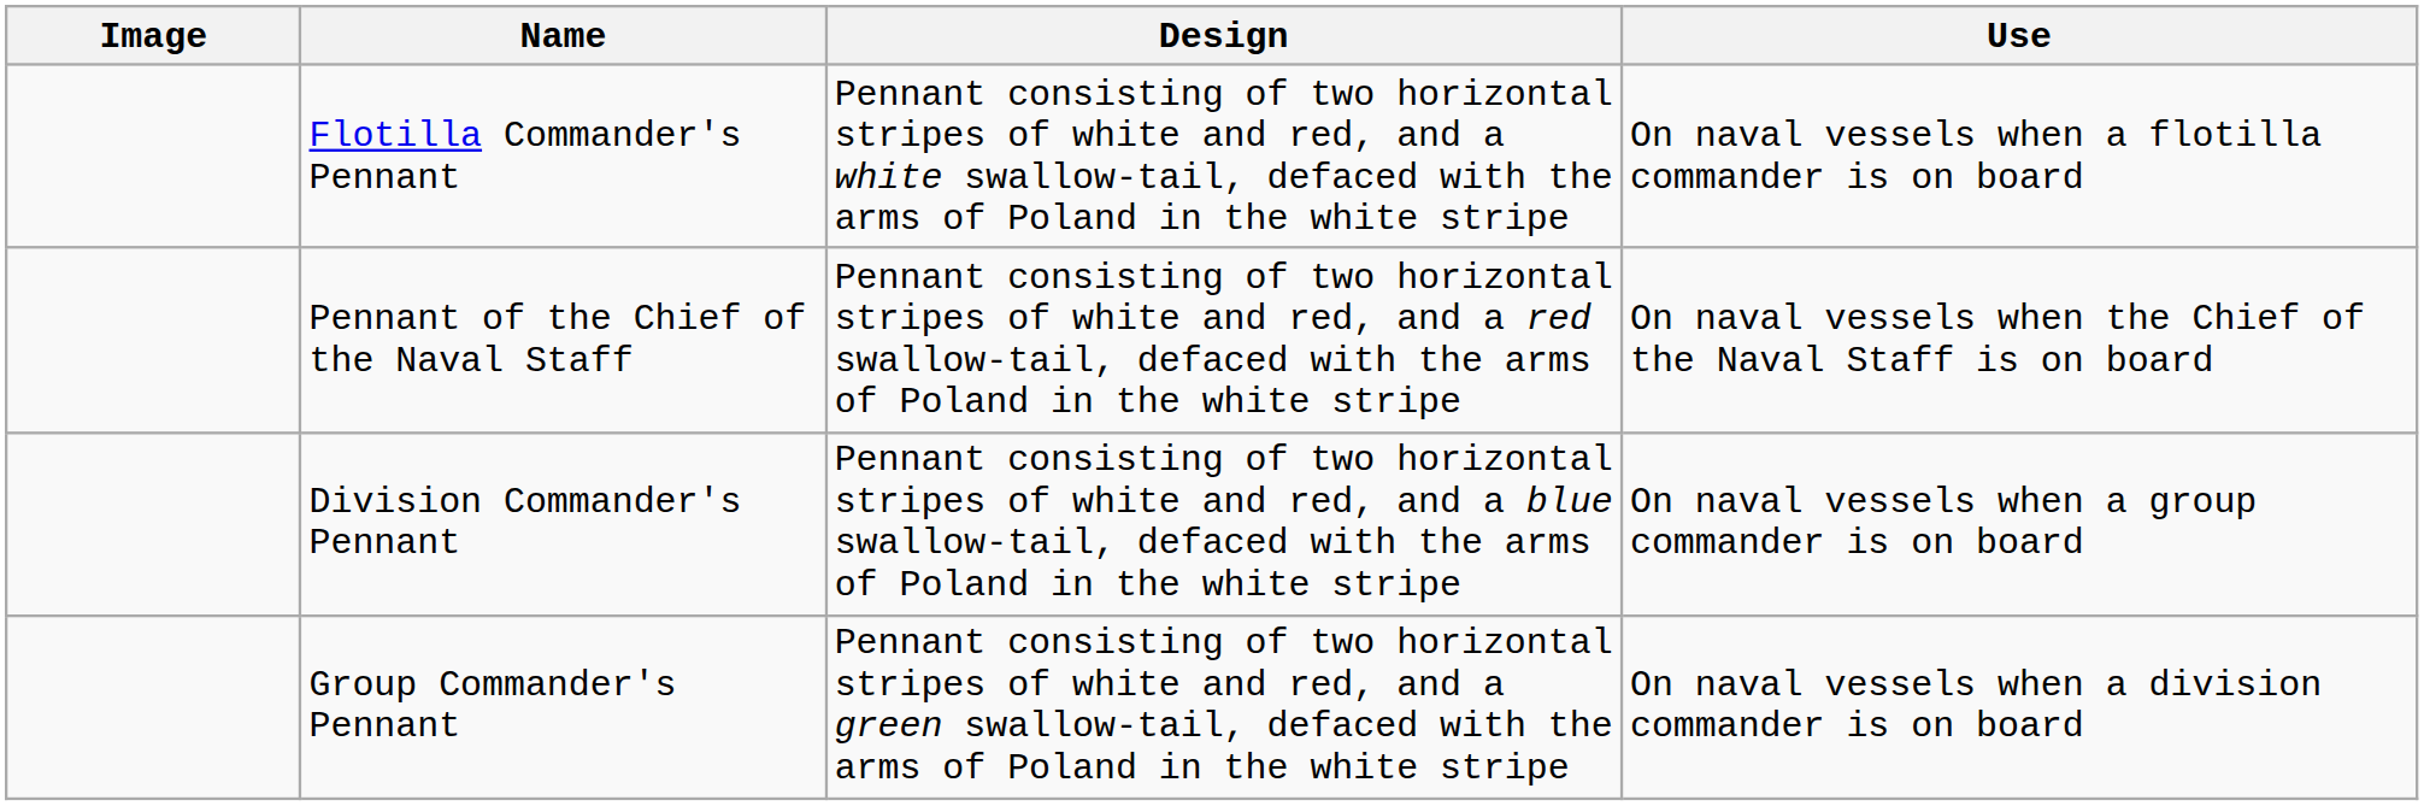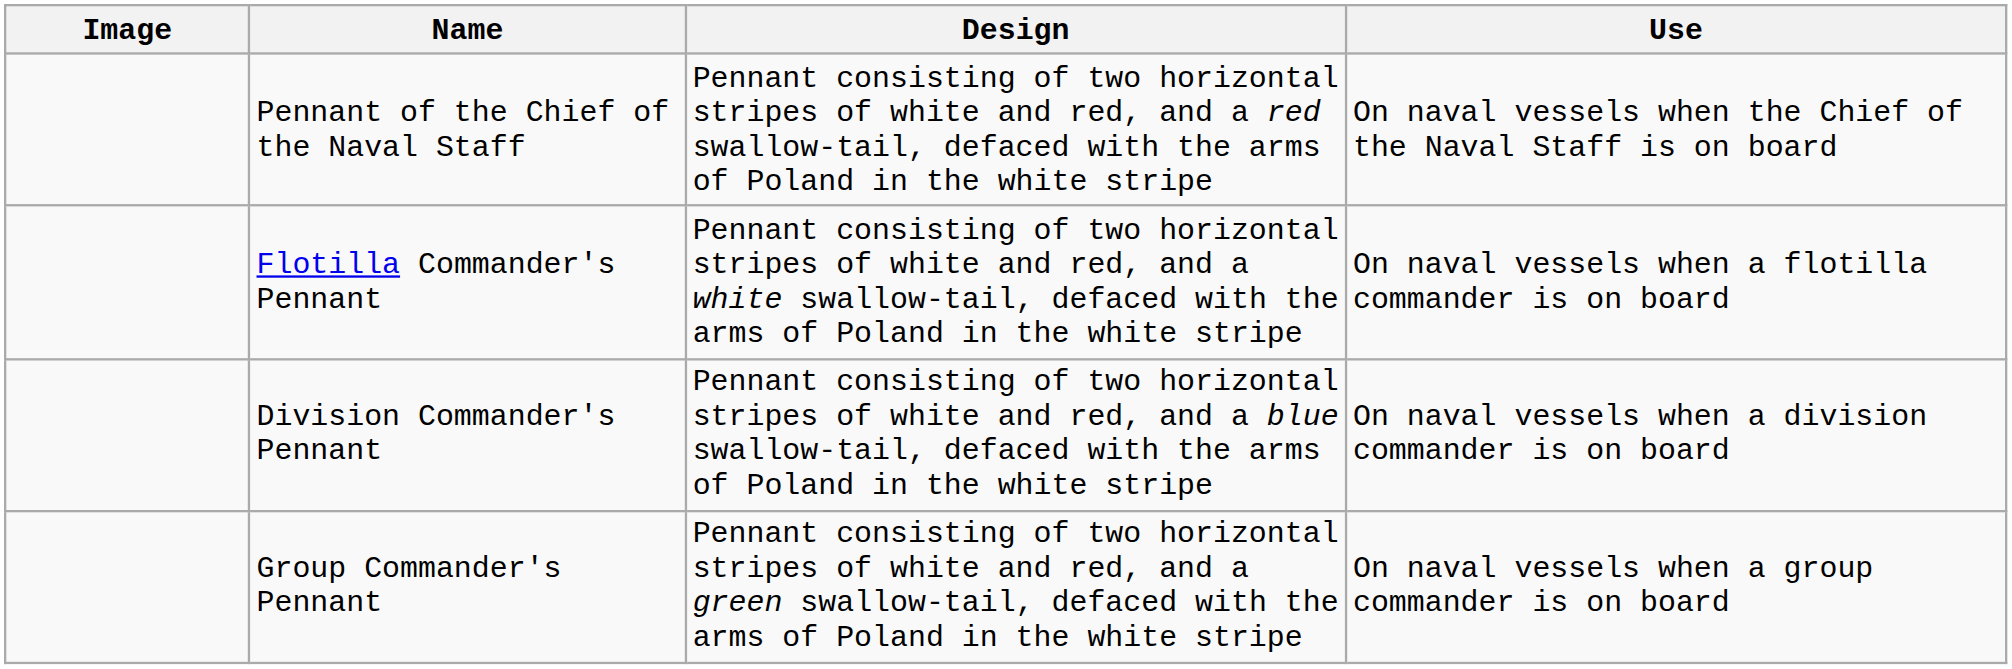 <table class="wikitable">
 <tr>
 <th width=100px>Image</th>
 <th>Name</th>
 <th width=33%>Design</th>
 <th width=33%>Use</th>
 </tr>
 <tr>
 <td></td>
+<td>Pennant of the Chief of the Naval Staff</td>
+<td>Pennant consisting of two horizontal stripes of white and red, and a <em>red</em> swallow-tail, defaced with the arms of Poland in the white stripe</td>
+<td>On naval vessels when the Chief of the Naval Staff is on board</td>
+</tr>
+<tr>
+<td></td>
 <td><a href='#'>Flotilla</a> Commander's Pennant</td>
 <td>Pennant consisting of two horizontal stripes of white and red, and a <em>white</em> swallow-tail, defaced with the arms of Poland in the white stripe</td>
 <td>On naval vessels when a flotilla commander is on board</td>
 </tr>
 <tr>
 <td></td>
-<td>Pennant of the Chief of the Naval Staff</td>
-<td>Pennant consisting of two horizontal stripes of white and red, and a <em>red</em> swallow-tail, defaced with the arms of Poland in the white stripe</td>
-<td>On naval vessels when the Chief of the Naval Staff is on board</td>
-</tr>
-<tr>
-<td></td>
 <td>Division Commander's Pennant</td>
 <td>Pennant consisting of two horizontal stripes of white and red, and a <em>blue</em> swallow-tail, defaced with the arms of Poland in the white stripe</td>
-<td>On naval vessels when a group commander is on board</td>
+<td>On naval vessels when a division commander is on board</td>
 </tr>
 <tr>
 <td></td>
 <td>Group Commander's Pennant</td>
 <td>Pennant consisting of two horizontal stripes of white and red, and a <em>green</em> swallow-tail, defaced with the arms of Poland in the white stripe</td>
-<td>On naval vessels when a division commander is on board</td>
+<td>On naval vessels when a group commander is on board</td>
 </tr>
 </table>
